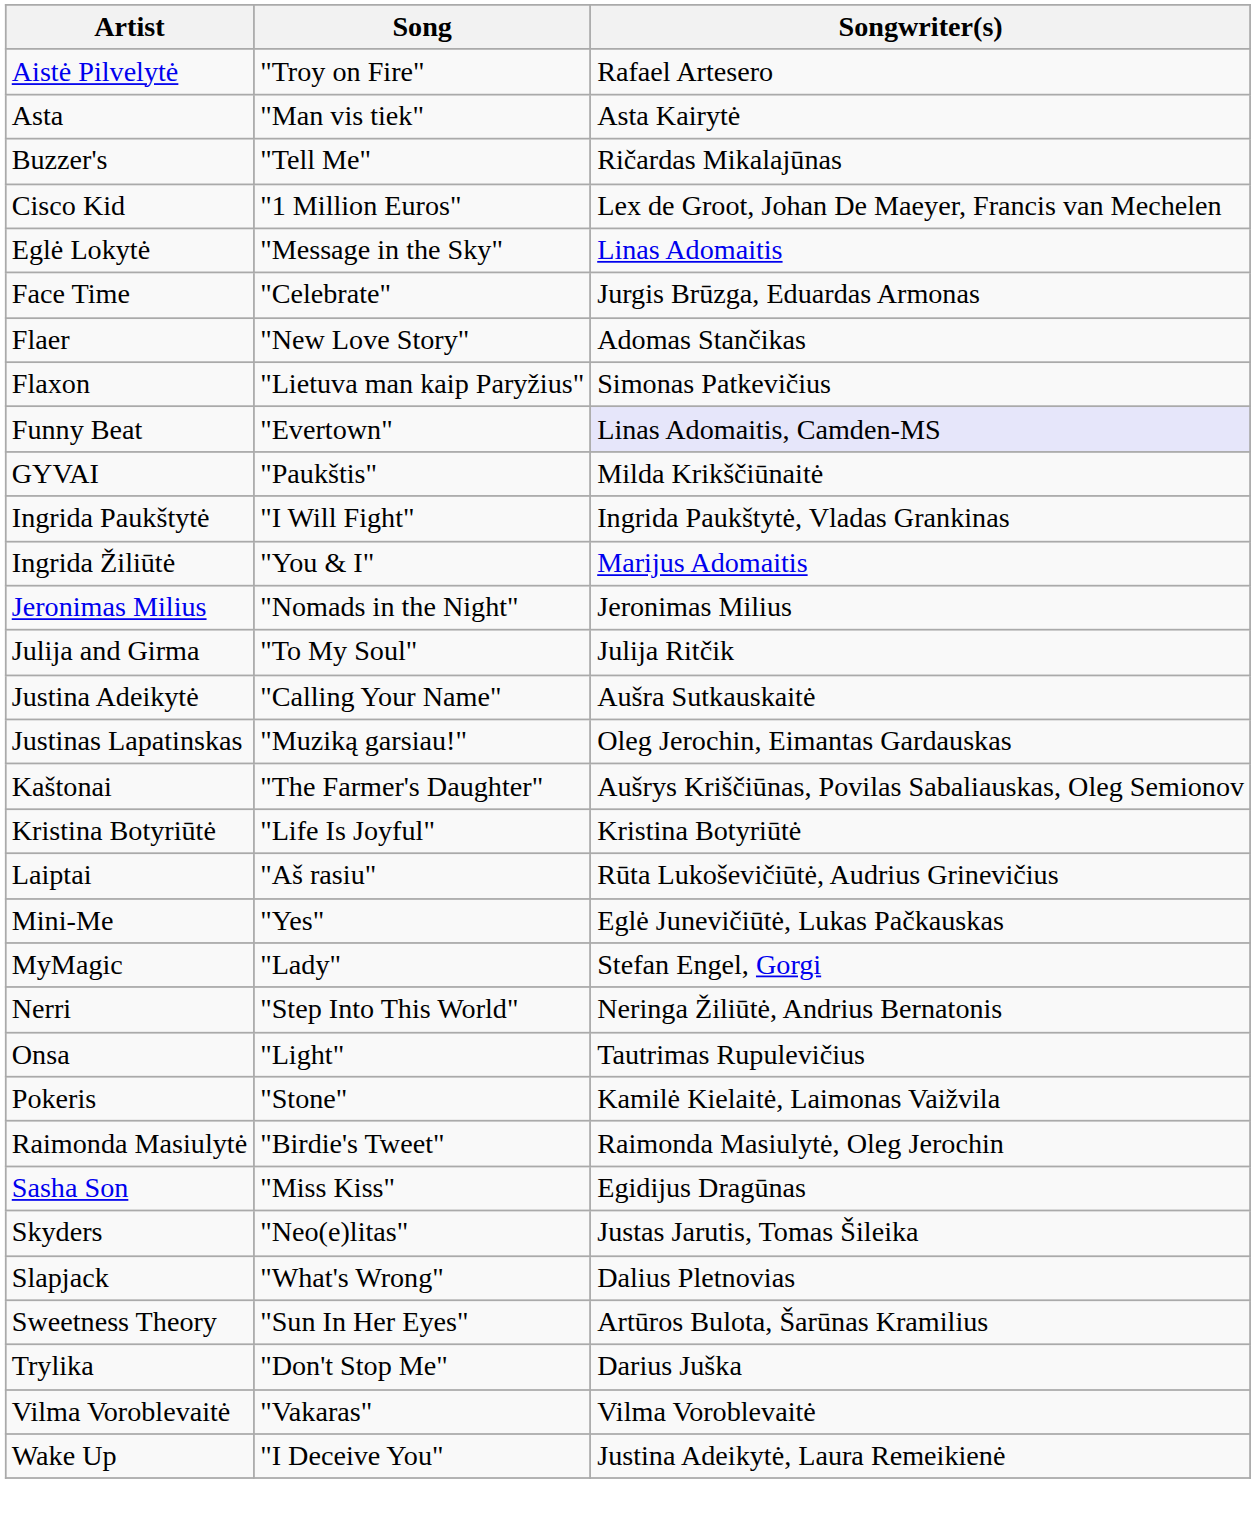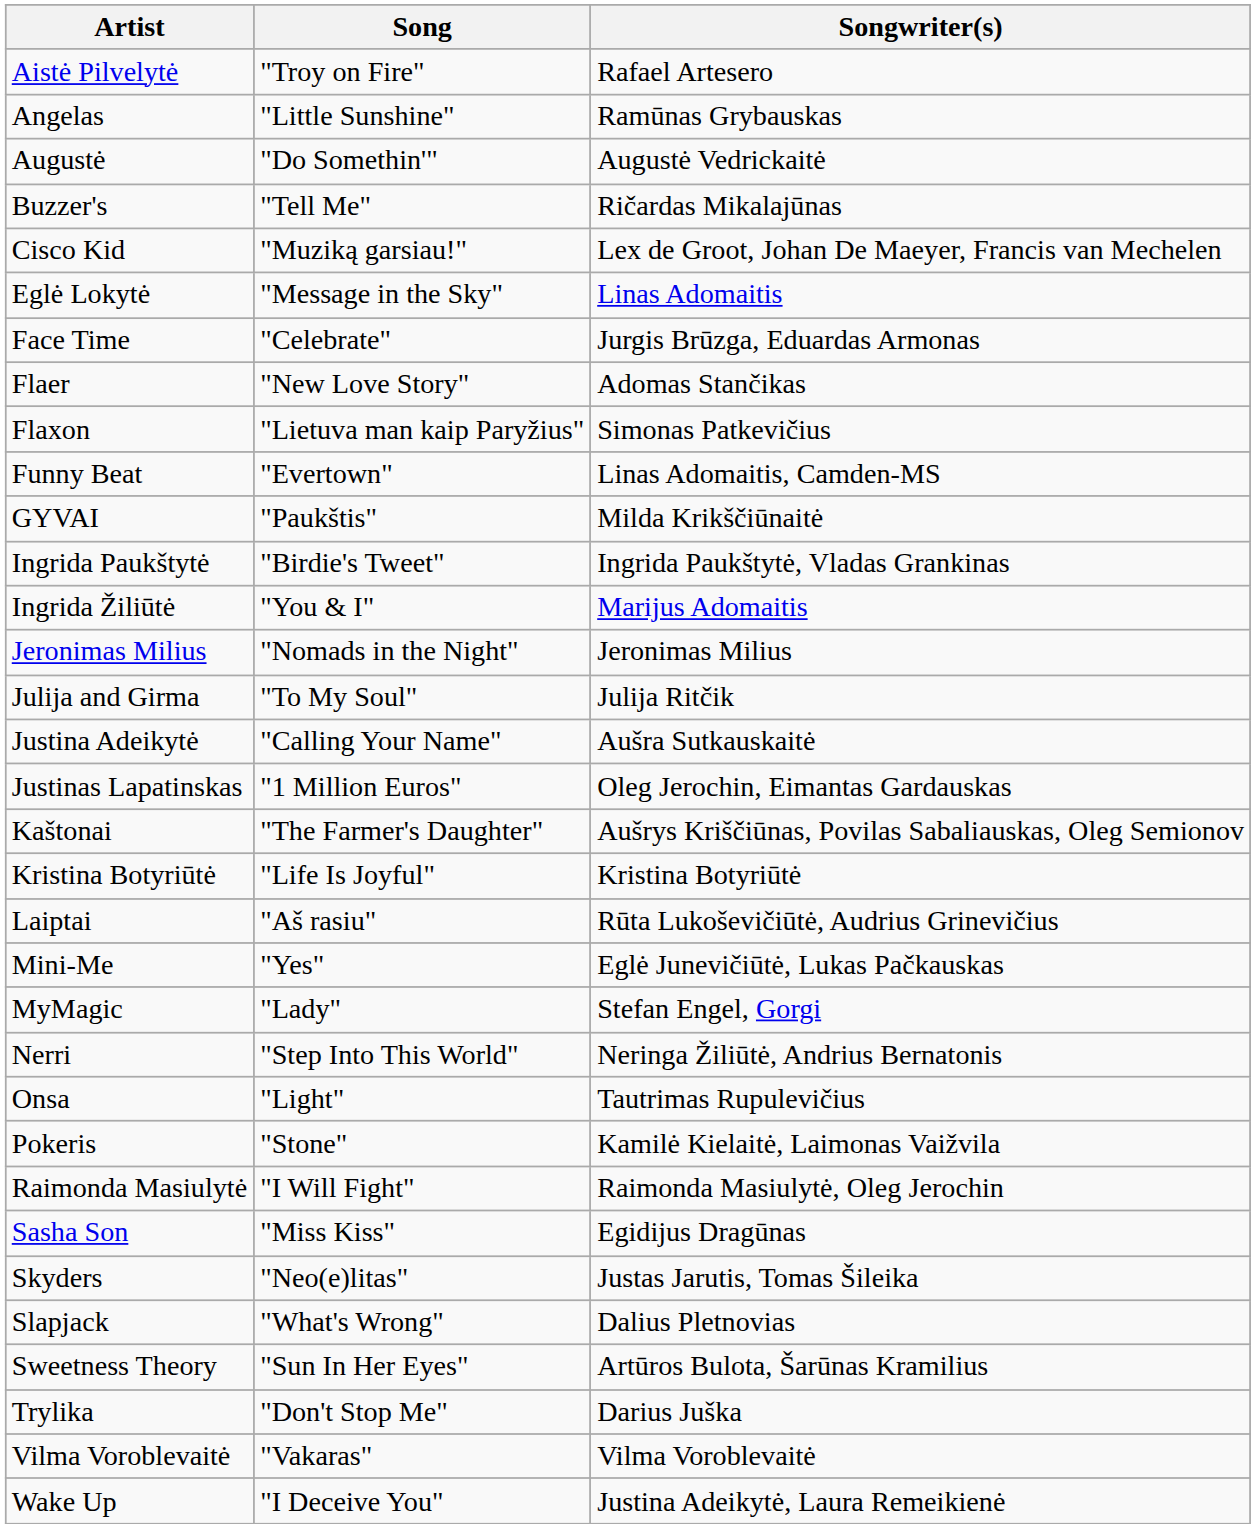 <table class="sortable wikitable" style="margin: 1em auto 1em auto">
 <tr>
 <th>Artist</th>
 <th>Song</th>
 <th>Songwriter(s)</th>
 </tr>
 <tr>
 <td><a href='#'>Aistė Pilvelytė</a></td>
 <td>"Troy on Fire"</td>
 <td>Rafael Artesero</td>
 </tr>
 <tr>
-<td>Asta</td>
-<td>"Man vis tiek"</td>
-<td>Asta Kairytė</td>
+<td>Angelas</td>
+<td>"Little Sunshine"</td>
+<td>Ramūnas Grybauskas</td>
+</tr>
+<tr>
+<td>Augustė</td>
+<td>"Do Somethin'"</td>
+<td>Augustė Vedrickaitė</td>
 </tr>
 <tr>
 <td>Buzzer's</td>
 <td>"Tell Me"</td>
 <td>Ričardas Mikalajūnas</td>
 </tr>
 <tr>
 <td>Cisco Kid</td>
-<td>"1 Million Euros"</td>
+<td>"Muziką garsiau!"</td>
 <td>Lex de Groot, Johan De Maeyer, Francis van Mechelen</td>
 </tr>
 <tr>
 <td>Eglė Lokytė</td>
 <td>"Message in the Sky"</td>
 <td><a href='#'>Linas Adomaitis</a></td>
 </tr>
 <tr>
 <td>Face Time</td>
 <td>"Celebrate"</td>
 <td>Jurgis Brūzga, Eduardas Armonas</td>
 </tr>
 <tr>
 <td>Flaer</td>
 <td>"New Love Story"</td>
 <td>Adomas Stančikas</td>
 </tr>
 <tr>
 <td>Flaxon</td>
 <td>"Lietuva man kaip Paryžius"</td>
 <td>Simonas Patkevičius</td>
 </tr>
 <tr>
 <td>Funny Beat</td>
 <td>"Evertown"</td>
-<td style="background: lavender;">Linas Adomaitis, Camden-MS</td>
+<td>Linas Adomaitis, Camden-MS</td>
 </tr>
 <tr>
 <td>GYVAI</td>
 <td>"Paukštis"</td>
 <td>Milda Krikščiūnaitė</td>
 </tr>
 <tr>
 <td>Ingrida Paukštytė</td>
-<td>"I Will Fight"</td>
+<td>"Birdie's Tweet"</td>
 <td>Ingrida Paukštytė, Vladas Grankinas</td>
 </tr>
 <tr>
 <td>Ingrida Žiliūtė</td>
 <td>"You & I"</td>
 <td><a href='#'>Marijus Adomaitis</a></td>
 </tr>
 <tr>
 <td><a href='#'>Jeronimas Milius</a></td>
 <td>"Nomads in the Night"</td>
 <td>Jeronimas Milius</td>
 </tr>
 <tr>
 <td>Julija and Girma</td>
 <td>"To My Soul"</td>
 <td>Julija Ritčik</td>
 </tr>
 <tr>
 <td>Justina Adeikytė</td>
 <td>"Calling Your Name"</td>
 <td>Aušra Sutkauskaitė</td>
 </tr>
 <tr>
 <td>Justinas Lapatinskas</td>
-<td>"Muziką garsiau!"</td>
+<td>"1 Million Euros"</td>
 <td>Oleg Jerochin, Eimantas Gardauskas</td>
 </tr>
 <tr>
 <td>Kaštonai</td>
 <td>"The Farmer's Daughter"</td>
 <td>Aušrys Kriščiūnas, Povilas Sabaliauskas, Oleg Semionov</td>
 </tr>
 <tr>
 <td>Kristina Botyriūtė</td>
 <td>"Life Is Joyful"</td>
 <td>Kristina Botyriūtė</td>
 </tr>
 <tr>
 <td>Laiptai</td>
 <td>"Aš rasiu"</td>
 <td>Rūta Lukoševičiūtė, Audrius Grinevičius</td>
 </tr>
 <tr>
 <td>Mini-Me</td>
 <td>"Yes"</td>
 <td>Eglė Junevičiūtė, Lukas Pačkauskas</td>
 </tr>
 <tr>
 <td>MyMagic</td>
 <td>"Lady"</td>
 <td>Stefan Engel, <a href='#'>Gorgi</a></td>
 </tr>
 <tr>
 <td>Nerri</td>
 <td>"Step Into This World"</td>
 <td>Neringa Žiliūtė, Andrius Bernatonis</td>
 </tr>
 <tr>
 <td>Onsa</td>
 <td>"Light"</td>
 <td>Tautrimas Rupulevičius</td>
 </tr>
 <tr>
 <td>Pokeris</td>
 <td>"Stone"</td>
 <td>Kamilė Kielaitė, Laimonas Vaižvila</td>
 </tr>
 <tr>
 <td>Raimonda Masiulytė</td>
-<td>"Birdie's Tweet"</td>
+<td>"I Will Fight"</td>
 <td>Raimonda Masiulytė, Oleg Jerochin</td>
 </tr>
 <tr>
 <td><a href='#'>Sasha Son</a></td>
 <td>"Miss Kiss"</td>
 <td>Egidijus Dragūnas</td>
 </tr>
 <tr>
 <td>Skyders</td>
 <td>"Neo(e)litas"</td>
 <td>Justas Jarutis, Tomas Šileika</td>
 </tr>
 <tr>
 <td>Slapjack</td>
 <td>"What's Wrong"</td>
 <td>Dalius Pletnovias</td>
 </tr>
 <tr>
 <td>Sweetness Theory</td>
 <td>"Sun In Her Eyes"</td>
 <td>Artūros Bulota, Šarūnas Kramilius</td>
 </tr>
 <tr>
 <td>Trylika</td>
 <td>"Don't Stop Me"</td>
 <td>Darius Juška</td>
 </tr>
 <tr>
 <td>Vilma Voroblevaitė</td>
 <td>"Vakaras"</td>
 <td>Vilma Voroblevaitė</td>
 </tr>
 <tr>
 <td>Wake Up</td>
 <td>"I Deceive You"</td>
 <td>Justina Adeikytė, Laura Remeikienė</td>
 </tr>
 </table>
